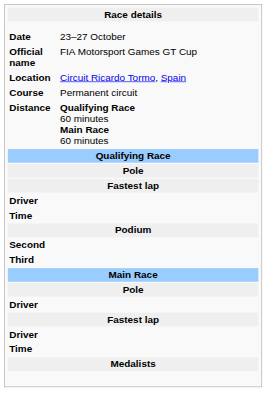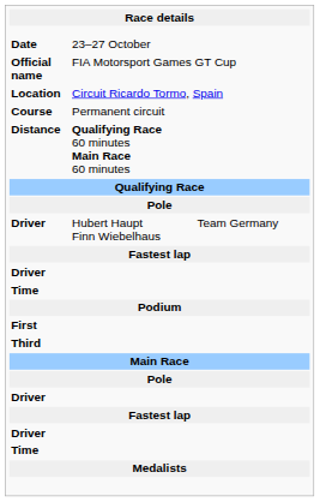 <table class="infobox" align="right" cellpadding="2" style="float:right; width: 26em; ">
 <tr>
 <th colspan="3" bgcolor="#efefef">Race details</th>
 </tr>
 <tr>
 <td colspan="3" style="text-align:center;"></td>
 </tr>
 <tr>
 <td colspan="3" style="text-align:center;"></td>
 </tr>
 <tr>
 <td style="width: 20%;"><strong>Date</strong></td>
 <td>23–27 October</td>
 </tr>
 <tr>
 <td><strong>Official name</strong></td>
 <td colspan=2>FIA Motorsport Games GT Cup</td>
 </tr>
 <tr>
 <td><strong>Location</strong></td>
 <td colspan=2> <a href='#'>Circuit Ricardo Tormo</a>, <a href='#'>Spain</a></td>
 </tr>
 <tr>
 <td><strong>Course</strong></td>
 <td colspan=2>Permanent circuit<br></td>
 </tr>
 <tr>
 <td><strong>Distance</strong></td>
 <td colspan=2><strong>Qualifying Race</strong><br>60 minutes<br><strong>Main Race</strong><br>60 minutes</td>
 </tr>
 <tr>
 <td colspan=3 style="text-align:center; background-color:#99ccff"><strong>Qualifying Race</strong></td>
 </tr>
 <tr>
 <th colspan=3 bgcolor="#efefef">Pole</th>
 </tr>
 <tr>
+<td><strong>Driver</strong></td>
+<td> Hubert Haupt<br> Finn Wiebelhaus</td>
+<td> Team Germany</td>
+</tr>
+<tr>
 <th colspan=3 bgcolor="#efefef">Fastest lap</th>
 </tr>
 <tr>
 <td><strong>Driver</strong></td>
 <td></td>
 <td></td>
 </tr>
 <tr>
 <td><strong>Time</strong></td>
 <td colspan=2></td>
 </tr>
 <tr>
 <th colspan=3 bgcolor="#efefef">Podium</th>
 </tr>
 <tr>
-<td><strong>Second</strong></td>
+<td><strong>First</strong></td>
 <td></td>
 <td></td>
 </tr>
 <tr>
 <td><strong>Third</strong></td>
 <td></td>
 <td></td>
 </tr>
 <tr>
 <td colspan=3 style="text-align:center; background-color:#99ccff"><strong>Main Race</strong></td>
 </tr>
 <tr>
 <th colspan=3 bgcolor="#efefef">Pole</th>
 </tr>
 <tr>
 <td><strong>Driver</strong></td>
 <td></td>
 <td></td>
 </tr>
 <tr>
 <th colspan=3 bgcolor="#efefef">Fastest lap</th>
 </tr>
 <tr>
 <td><strong>Driver</strong></td>
 <td></td>
 <td></td>
 </tr>
 <tr>
 <td><strong>Time</strong></td>
 <td colspan=2></td>
 </tr>
 <tr>
 <th colspan=3 bgcolor="#efefef">Medalists</th>
 </tr>
 <tr>
 <td></td>
 <td></td>
 <td></td>
 </tr>
 <tr>
 <td></td>
 <td></td>
 <td></td>
 </tr>
 <tr>
 <td></td>
 <td></td>
 <td></td>
 </tr>
 <tr>
 </tr>
 </table>
